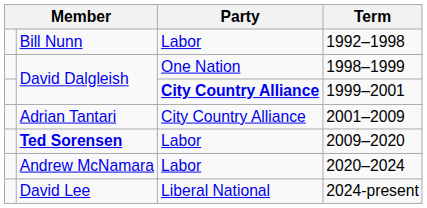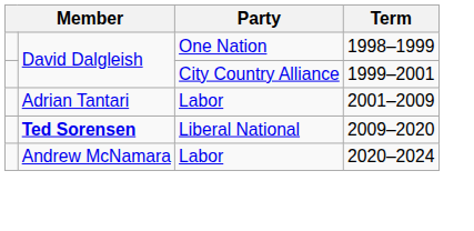 <table class="wikitable">
 <tr>
 <th colspan="2">Member</th>
 <th>Party</th>
 <th>Term</th>
-</tr>
-<tr>
-<td> </td>
-<td><a href='#'>Bill Nunn</a></td>
-<td><a href='#'>Labor</a></td>
-<td>1992–1998</td>
 </tr>
 <tr>
 <td> </td>
 <td rowspan="2"><a href='#'>David Dalgleish</a></td>
 <td><a href='#'>One Nation</a></td>
 <td>1998–1999</td>
 </tr>
 <tr>
 <td> </td>
-<td><strong><a href='#'>City Country Alliance</a></strong></td>
+<td><a href='#'>City Country Alliance</a></td>
 <td>1999–2001</td>
 </tr>
 <tr>
 <td> </td>
 <td><a href='#'>Adrian Tantari</a></td>
-<td><a href='#'>City Country Alliance</a></td>
+<td><a href='#'>Labor</a></td>
 <td>2001–2009</td>
 </tr>
 <tr>
 <td> </td>
 <td><strong><a href='#'>Ted Sorensen</a></strong></td>
-<td><a href='#'>Labor</a></td>
+<td><a href='#'>Liberal National</a></td>
 <td>2009–2020</td>
 </tr>
 <tr>
 <td> </td>
 <td><a href='#'>Andrew McNamara</a></td>
 <td><a href='#'>Labor</a></td>
 <td>2020–2024</td>
 </tr>
-<tr>
-<td> </td>
-<td><a href='#'>David Lee</a></td>
-<td><a href='#'>Liberal National</a></td>
-<td>2024-present</td>
-</tr>
 </table>
